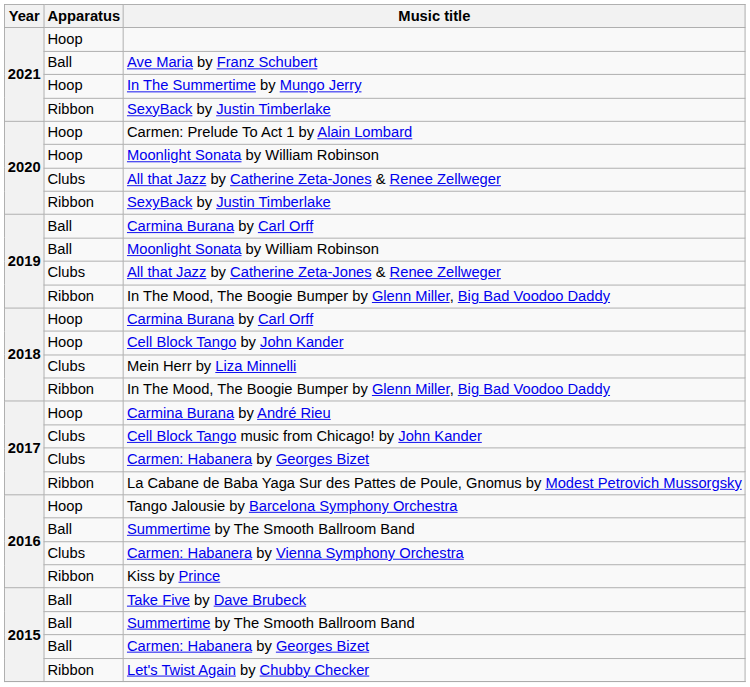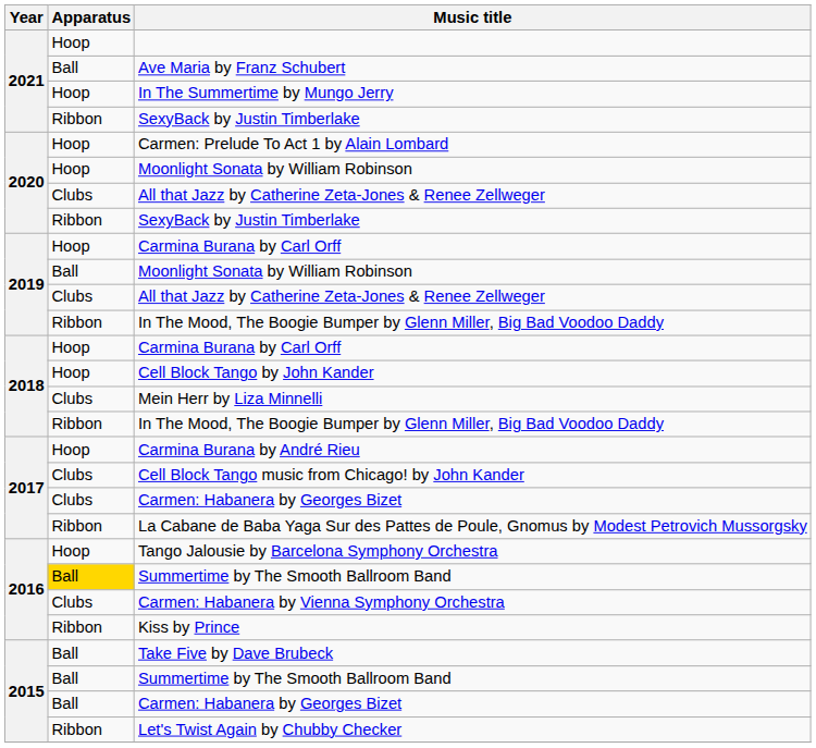 <table class="wikitable plainrowheaders">
 <tr>
 <th scope=col>Year</th>
 <th scope=col>Apparatus</th>
 <th scope=col>Music title </th>
 </tr>
 <tr>
 <th rowspan="4">2021</th>
 <td>Hoop</td>
 <td></td>
 </tr>
 <tr>
 <td>Ball</td>
 <td><a href='#'>Ave Maria</a> by <a href='#'>Franz Schubert</a></td>
 </tr>
 <tr>
 <td>Hoop</td>
 <td><a href='#'>In The Summertime</a> by <a href='#'>Mungo Jerry</a></td>
 </tr>
 <tr>
 <td>Ribbon</td>
 <td><a href='#'>SexyBack</a> by <a href='#'>Justin Timberlake</a></td>
 </tr>
 <tr>
 <th rowspan="4">2020</th>
 <td>Hoop</td>
 <td>Carmen: Prelude To Act 1 by <a href='#'>Alain Lombard</a></td>
 </tr>
 <tr>
 <td>Hoop</td>
 <td><a href='#'>Moonlight Sonata</a> by William Robinson</td>
 </tr>
 <tr>
 <td>Clubs</td>
 <td><a href='#'>All that Jazz</a> by <a href='#'>Catherine Zeta-Jones</a> & <a href='#'>Renee Zellweger</a></td>
 </tr>
 <tr>
 <td>Ribbon</td>
 <td><a href='#'>SexyBack</a> by <a href='#'>Justin Timberlake</a></td>
 </tr>
 <tr>
 <th rowspan="4">2019</th>
-<td>Ball</td>
+<td>Hoop</td>
 <td><a href='#'>Carmina Burana</a> by <a href='#'>Carl Orff</a></td>
 </tr>
 <tr>
 <td>Ball</td>
 <td><a href='#'>Moonlight Sonata</a> by William Robinson</td>
 </tr>
 <tr>
 <td>Clubs</td>
 <td><a href='#'>All that Jazz</a> by <a href='#'>Catherine Zeta-Jones</a> & <a href='#'>Renee Zellweger</a></td>
 </tr>
 <tr>
 <td>Ribbon</td>
 <td>In The Mood, The Boogie Bumper by <a href='#'>Glenn Miller</a>, <a href='#'>Big Bad Voodoo Daddy</a></td>
 </tr>
 <tr>
 <th rowspan="4">2018</th>
 <td>Hoop</td>
 <td><a href='#'>Carmina Burana</a> by <a href='#'>Carl Orff</a></td>
 </tr>
 <tr>
 <td>Hoop</td>
 <td><a href='#'>Cell Block Tango</a> by <a href='#'>John Kander</a></td>
 </tr>
 <tr>
 <td>Clubs</td>
 <td>Mein Herr by <a href='#'>Liza Minnelli</a></td>
 </tr>
 <tr>
 <td>Ribbon</td>
 <td>In The Mood, The Boogie Bumper by <a href='#'>Glenn Miller</a>, <a href='#'>Big Bad Voodoo Daddy</a></td>
 </tr>
 <tr>
 <th scope=row rowspan=4>2017</th>
 <td>Hoop</td>
 <td><a href='#'>Carmina Burana</a> by <a href='#'>André Rieu</a></td>
 </tr>
 <tr>
 <td>Clubs</td>
 <td><a href='#'>Cell Block Tango</a> music from Chicago! by <a href='#'>John Kander</a></td>
 </tr>
 <tr>
 <td>Clubs</td>
 <td><a href='#'>Carmen: Habanera</a> by <a href='#'>Georges Bizet</a></td>
 </tr>
 <tr>
 <td>Ribbon</td>
 <td>La Cabane de Baba Yaga Sur des Pattes de Poule, Gnomus by <a href='#'>Modest Petrovich Mussorgsky</a></td>
 </tr>
 <tr>
 <th scope=row rowspan=4>2016</th>
 <td>Hoop</td>
 <td>Tango Jalousie by <a href='#'>Barcelona Symphony Orchestra</a></td>
 </tr>
 <tr>
-<td>Ball</td>
+<td style="background: gold;">Ball</td>
 <td><a href='#'>Summertime</a> by The Smooth Ballroom Band</td>
 </tr>
 <tr>
 <td>Clubs</td>
 <td><a href='#'>Carmen: Habanera</a> by <a href='#'>Vienna Symphony Orchestra</a></td>
 </tr>
 <tr>
 <td>Ribbon</td>
 <td>Kiss by <a href='#'>Prince</a></td>
 </tr>
 <tr>
 <th scope=row rowspan=4>2015</th>
 <td>Ball</td>
 <td><a href='#'>Take Five</a> by <a href='#'>Dave Brubeck</a></td>
 </tr>
 <tr>
 <td>Ball</td>
 <td><a href='#'>Summertime</a> by The Smooth Ballroom Band</td>
 </tr>
 <tr>
 <td>Ball</td>
 <td><a href='#'>Carmen: Habanera</a> by <a href='#'>Georges Bizet</a></td>
 </tr>
 <tr>
 <td>Ribbon</td>
 <td><a href='#'>Let's Twist Again</a> by <a href='#'>Chubby Checker</a></td>
 </tr>
 <tr>
 </tr>
 </table>
